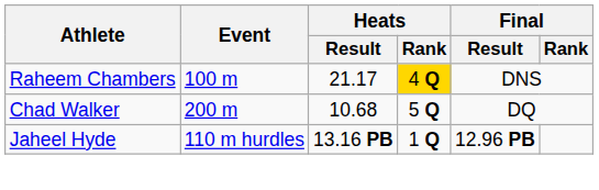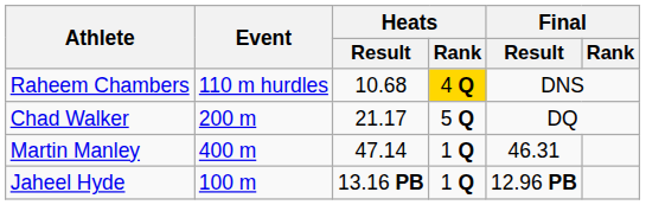 <table class="wikitable" style="font-size:90%">
 <tr>
 <th rowspan=2>Athlete</th>
 <th rowspan=2>Event</th>
 <th colspan=2>Heats</th>
 <th colspan=2>Final</th>
 </tr>
 <tr style="font-size:95%">
 <th>Result</th>
 <th>Rank</th>
 <th>Result</th>
 <th>Rank</th>
 </tr>
 <tr align=center>
 <td align=left><a href='#'>Raheem Chambers</a></td>
-<td align=left><a href='#'>100 m</a></td>
-<td>21.17</td>
+<td align=left><a href='#'>110 m hurdles</a></td>
+<td>10.68</td>
 <td style="background: gold;">4 <strong>Q</strong></td>
 <td colspan=2>DNS</td>
 </tr>
 <tr align=center>
 <td align=left><a href='#'>Chad Walker</a></td>
 <td align=left><a href='#'>200 m</a></td>
-<td>10.68</td>
+<td>21.17</td>
 <td>5 <strong>Q</strong></td>
 <td colspan=2>DQ</td>
 </tr>
 <tr align=center>
+<td align=left><a href='#'>Martin Manley</a></td>
+<td align=left><a href='#'>400 m</a></td>
+<td>47.14</td>
+<td>1 <strong>Q</strong></td>
+<td>46.31</td>
+<td></td>
+</tr>
+<tr align=center>
 <td align=left><a href='#'>Jaheel Hyde</a></td>
-<td align=left><a href='#'>110 m hurdles</a></td>
+<td align=left><a href='#'>100 m</a></td>
 <td>13.16 <strong>PB</strong></td>
 <td>1 <strong>Q</strong></td>
 <td>12.96 <strong>PB</strong></td>
 <td></td>
 </tr>
 </table>
